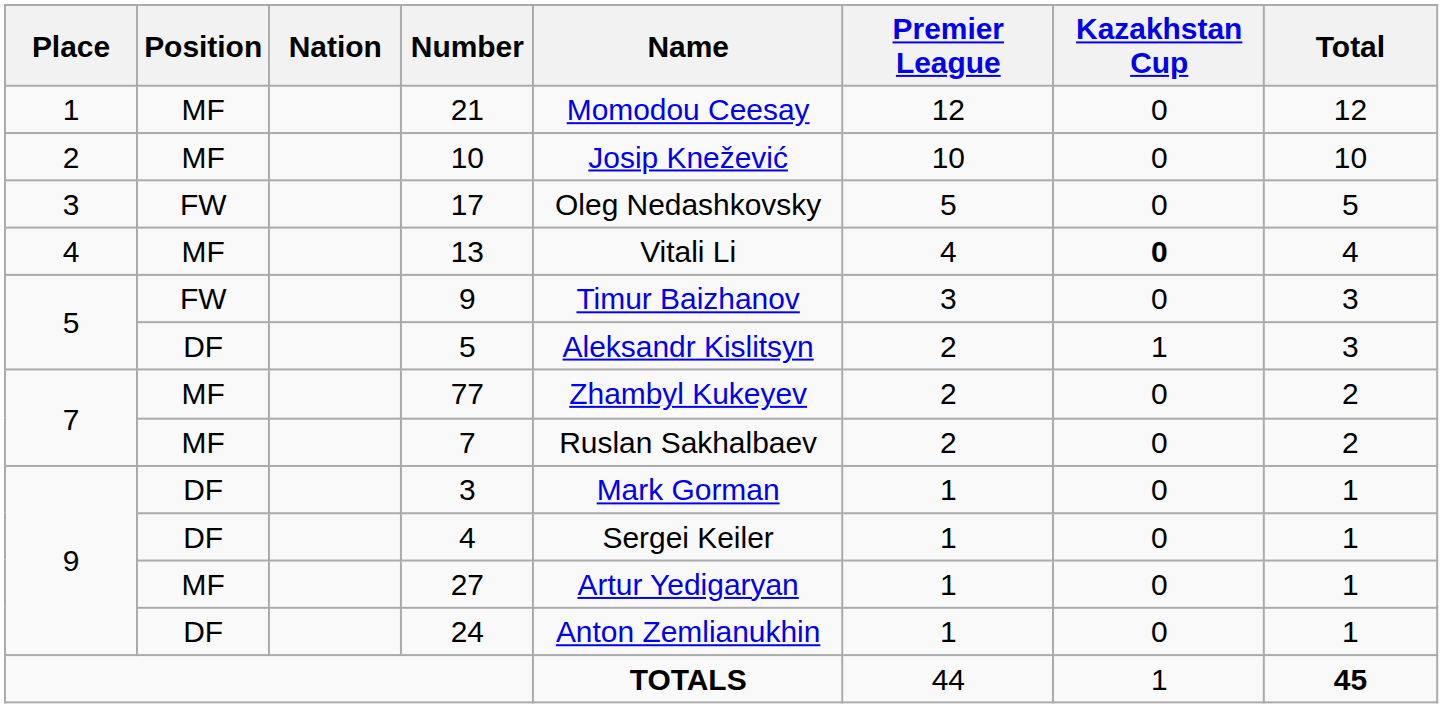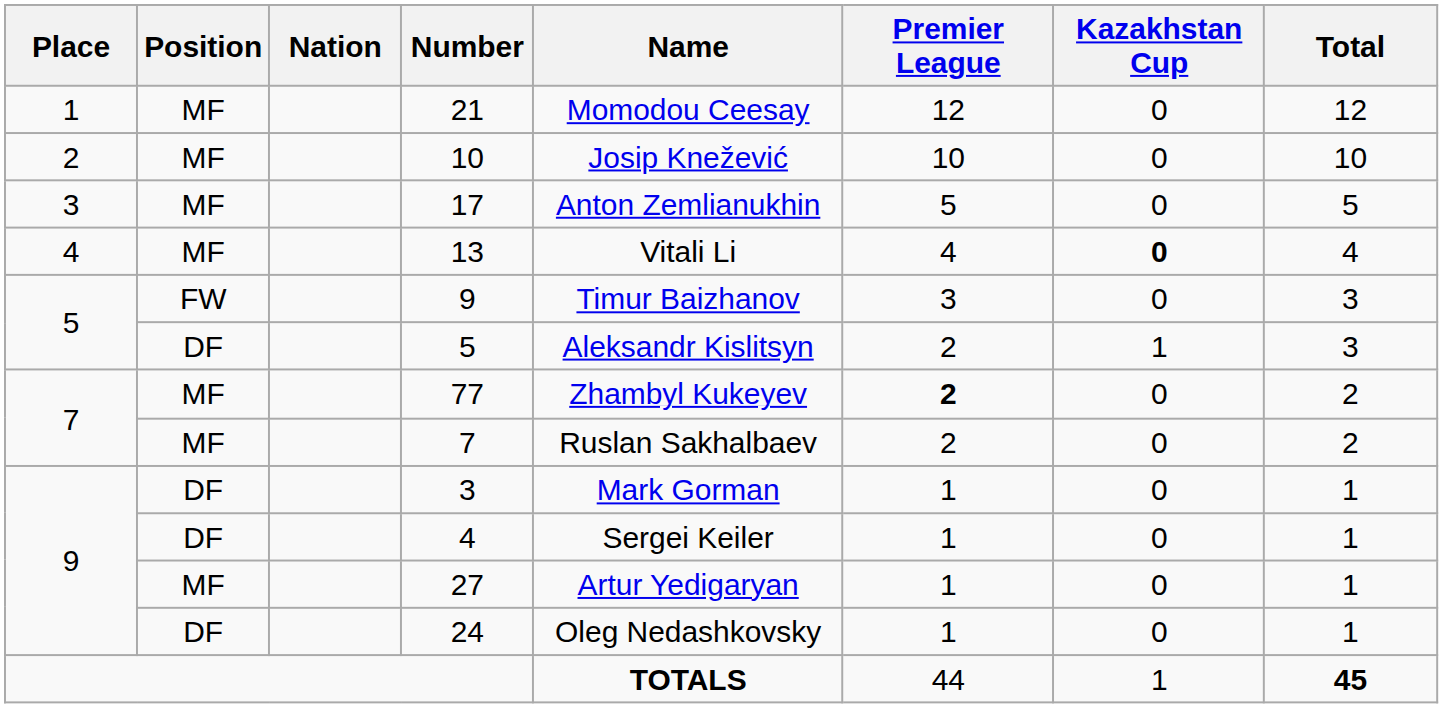 <table class="wikitable" style="font-size: 95%; text-align: center;">
 <tr>
 <th width=60>Place</th>
 <th width=60>Position</th>
 <th width=60>Nation</th>
 <th width=60>Number</th>
 <th width=150>Name</th>
 <th width=100><a href='#'>Premier League</a></th>
 <th width=100><a href='#'>Kazakhstan Cup</a></th>
 <th width=80><strong>Total</strong></th>
 </tr>
 <tr>
 <td>1</td>
 <td>MF</td>
 <td></td>
 <td>21</td>
 <td><a href='#'>Momodou Ceesay</a></td>
 <td>12</td>
 <td>0</td>
 <td>12</td>
 </tr>
 <tr>
 <td>2</td>
 <td>MF</td>
 <td></td>
 <td>10</td>
 <td><a href='#'>Josip Knežević</a></td>
 <td>10</td>
 <td>0</td>
 <td>10</td>
 </tr>
 <tr>
 <td>3</td>
-<td>FW</td>
+<td>MF</td>
 <td></td>
 <td>17</td>
-<td>Oleg Nedashkovsky</td>
+<td><a href='#'>Anton Zemlianukhin</a></td>
 <td>5</td>
 <td>0</td>
 <td>5</td>
 </tr>
 <tr>
 <td>4</td>
 <td>MF</td>
 <td></td>
 <td>13</td>
 <td>Vitali Li</td>
 <td>4</td>
 <td><strong>0</strong></td>
 <td>4</td>
 </tr>
 <tr>
 <td rowspan=2>5</td>
 <td>FW</td>
 <td></td>
 <td>9</td>
 <td><a href='#'>Timur Baizhanov</a></td>
 <td>3</td>
 <td>0</td>
 <td>3</td>
 </tr>
 <tr>
 <td>DF</td>
 <td></td>
 <td>5</td>
 <td><a href='#'>Aleksandr Kislitsyn</a></td>
 <td>2</td>
 <td>1</td>
 <td>3</td>
 </tr>
 <tr>
 <td rowspan=2>7</td>
 <td>MF</td>
 <td></td>
 <td>77</td>
 <td><a href='#'>Zhambyl Kukeyev</a></td>
-<td>2</td>
+<td><strong>2</strong></td>
 <td>0</td>
 <td>2</td>
 </tr>
 <tr>
 <td>MF</td>
 <td></td>
 <td>7</td>
 <td>Ruslan Sakhalbaev</td>
 <td>2</td>
 <td>0</td>
 <td>2</td>
 </tr>
 <tr>
 <td rowspan=4>9</td>
 <td>DF</td>
 <td></td>
 <td>3</td>
 <td><a href='#'>Mark Gorman</a></td>
 <td>1</td>
 <td>0</td>
 <td>1</td>
 </tr>
 <tr>
 <td>DF</td>
 <td></td>
 <td>4</td>
 <td>Sergei Keiler</td>
 <td>1</td>
 <td>0</td>
 <td>1</td>
 </tr>
 <tr>
 <td>MF</td>
 <td></td>
 <td>27</td>
 <td><a href='#'>Artur Yedigaryan</a></td>
 <td>1</td>
 <td>0</td>
 <td>1</td>
 </tr>
 <tr>
 <td>DF</td>
 <td></td>
 <td>24</td>
-<td><a href='#'>Anton Zemlianukhin</a></td>
+<td>Oleg Nedashkovsky</td>
 <td>1</td>
 <td>0</td>
 <td>1</td>
 </tr>
 <tr>
 <td colspan=4></td>
 <td><strong>TOTALS</strong></td>
 <td>44</td>
 <td>1</td>
 <td><strong>45</strong></td>
 </tr>
 </table>
